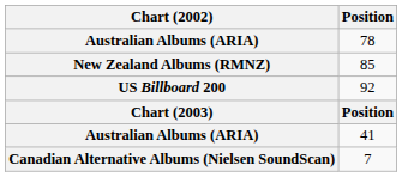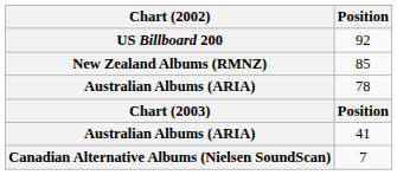 <table class="wikitable plainrowheaders">
 <tr>
 <th scope="col">Chart (2002)</th>
 <th scope="col">Position</th>
 </tr>
 <tr>
-<th scope="row">Australian Albums (ARIA)</th>
-<td align="center">78</td>
+<th scope="row">US <em>Billboard</em> 200</th>
+<td align="center">92</td>
 </tr>
 <tr>
 <th scope="row">New Zealand Albums (RMNZ)</th>
 <td align="center">85</td>
 </tr>
 <tr>
-<th scope="row">US <em>Billboard</em> 200</th>
-<td align="center">92</td>
+<th scope="row">Australian Albums (ARIA)</th>
+<td align="center">78</td>
 </tr>
 <tr>
 <th scope="col">Chart (2003)</th>
 <th scope="col">Position</th>
 </tr>
 <tr>
 <th scope="row">Australian Albums (ARIA)</th>
 <td align="center">41</td>
 </tr>
 <tr>
 <th scope="row">Canadian Alternative Albums (Nielsen SoundScan)</th>
 <td align="center">7</td>
 </tr>
 </table>
